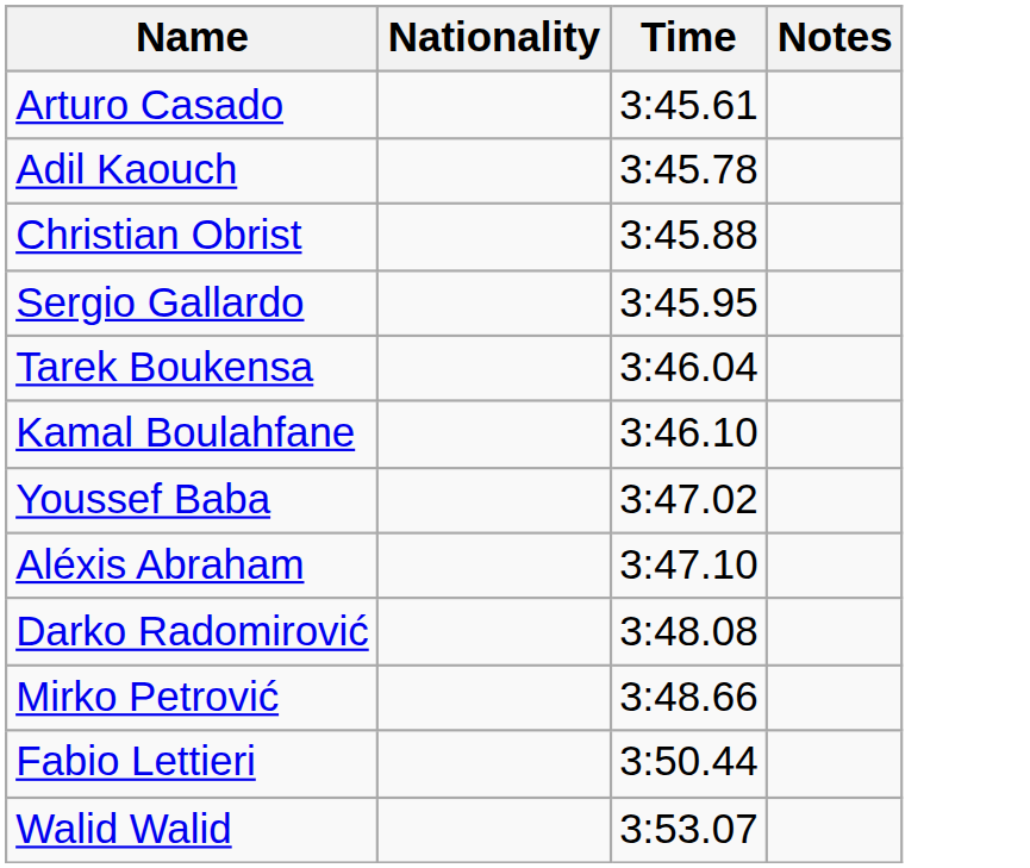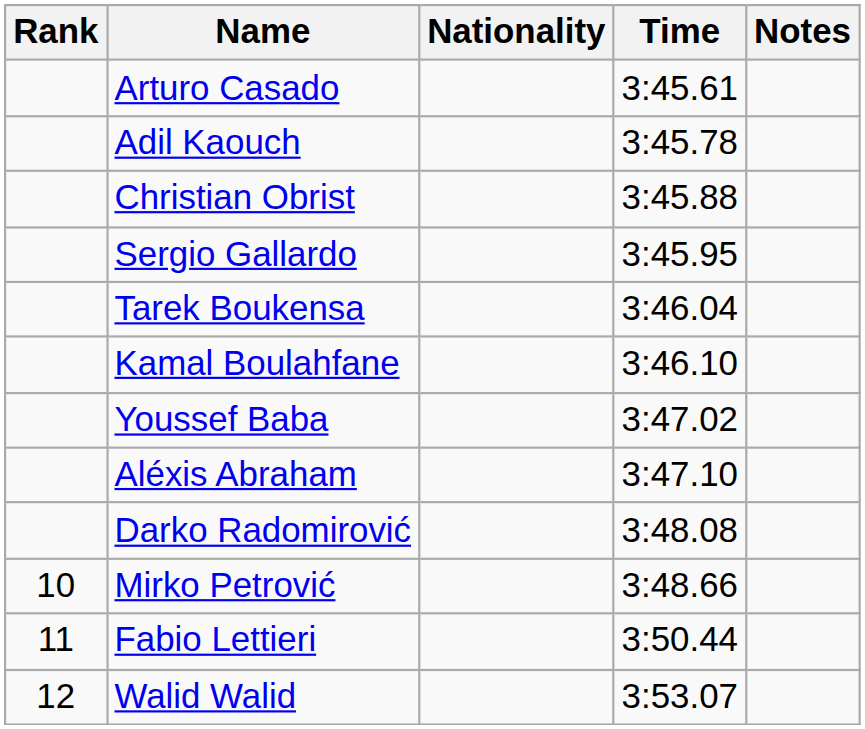 <table class="wikitable sortable" style="text-align:center">
 <tr>
+<th>Rank</th>
 <th>Name</th>
 <th>Nationality</th>
 <th>Time</th>
 <th>Notes</th>
 </tr>
 <tr>
+<td></td>
 <td align=left><a href='#'>Arturo Casado</a></td>
 <td align=left></td>
 <td>3:45.61</td>
 <td></td>
 </tr>
 <tr>
+<td></td>
 <td align=left><a href='#'>Adil Kaouch</a></td>
 <td align=left></td>
 <td>3:45.78</td>
 <td></td>
 </tr>
 <tr>
+<td></td>
 <td align=left><a href='#'>Christian Obrist</a></td>
 <td align=left></td>
 <td>3:45.88</td>
 <td></td>
 </tr>
 <tr>
+<td></td>
 <td align=left><a href='#'>Sergio Gallardo</a></td>
 <td align=left></td>
 <td>3:45.95</td>
 <td></td>
 </tr>
 <tr>
+<td></td>
 <td align=left><a href='#'>Tarek Boukensa</a></td>
 <td align=left></td>
 <td>3:46.04</td>
 <td></td>
 </tr>
 <tr>
+<td></td>
 <td align=left><a href='#'>Kamal Boulahfane</a></td>
 <td align=left></td>
 <td>3:46.10</td>
 <td></td>
 </tr>
 <tr>
+<td></td>
 <td align=left><a href='#'>Youssef Baba</a></td>
 <td align=left></td>
 <td>3:47.02</td>
 <td></td>
 </tr>
 <tr>
+<td></td>
 <td align=left><a href='#'>Aléxis Abraham</a></td>
 <td align=left></td>
 <td>3:47.10</td>
 <td></td>
 </tr>
 <tr>
+<td></td>
 <td align=left><a href='#'>Darko Radomirović</a></td>
 <td align=left></td>
 <td>3:48.08</td>
 <td></td>
 </tr>
 <tr>
+<td>10</td>
 <td align=left><a href='#'>Mirko Petrović</a></td>
 <td align=left></td>
 <td>3:48.66</td>
 <td></td>
 </tr>
 <tr>
+<td>11</td>
 <td align=left><a href='#'>Fabio Lettieri</a></td>
 <td align=left></td>
 <td>3:50.44</td>
 <td></td>
 </tr>
 <tr>
+<td>12</td>
 <td align=left><a href='#'>Walid Walid</a></td>
 <td align=left></td>
 <td>3:53.07</td>
 <td></td>
 </tr>
 </table>
